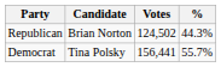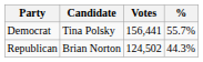 <table class="wikitable">
 <tr>
 <th>Party</th>
 <th>Candidate</th>
 <th>Votes</th>
 <th>%</th>
 </tr>
 <tr>
+<td>Democrat</td>
+<td>Tina Polsky</td>
+<td>156,441</td>
+<td>55.7%</td>
+</tr>
+<tr>
 <td>Republican</td>
 <td>Brian Norton</td>
 <td>124,502</td>
 <td>44.3%</td>
 </tr>
-<tr>
-<td>Democrat</td>
-<td>Tina Polsky</td>
-<td>156,441</td>
-<td>55.7%</td>
-</tr>
 </table>
